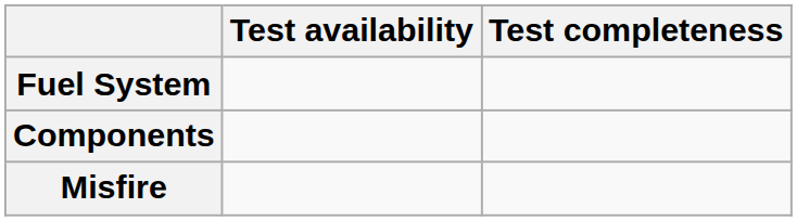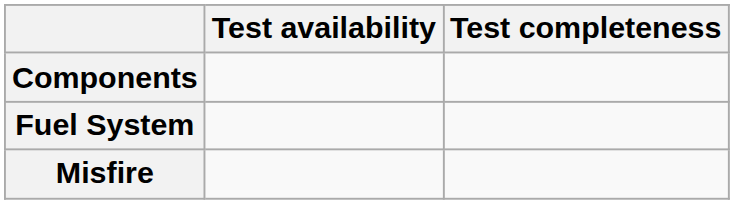 <table class="wikitable">
 <tr>
 <th></th>
 <th>Test availability</th>
 <th>Test completeness</th>
 </tr>
 <tr align="center">
-<th scope="row">Fuel System</th>
+<th scope="row">Components</th>
 <td></td>
 <td></td>
 </tr>
 <tr align="center">
-<th scope="row">Components</th>
+<th scope="row">Fuel System</th>
 <td></td>
 <td></td>
 </tr>
 <tr align="center">
 <th scope="row">Misfire</th>
 <td></td>
 <td></td>
 </tr>
 </table>
